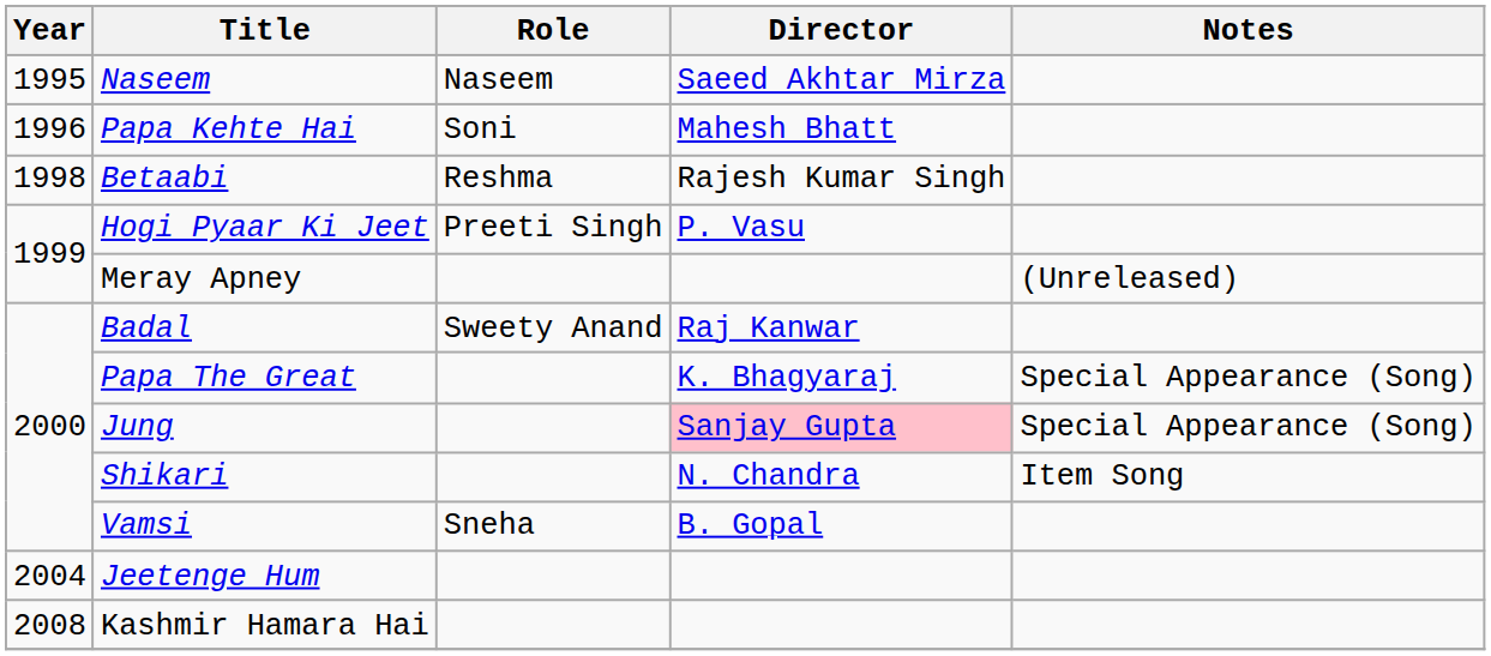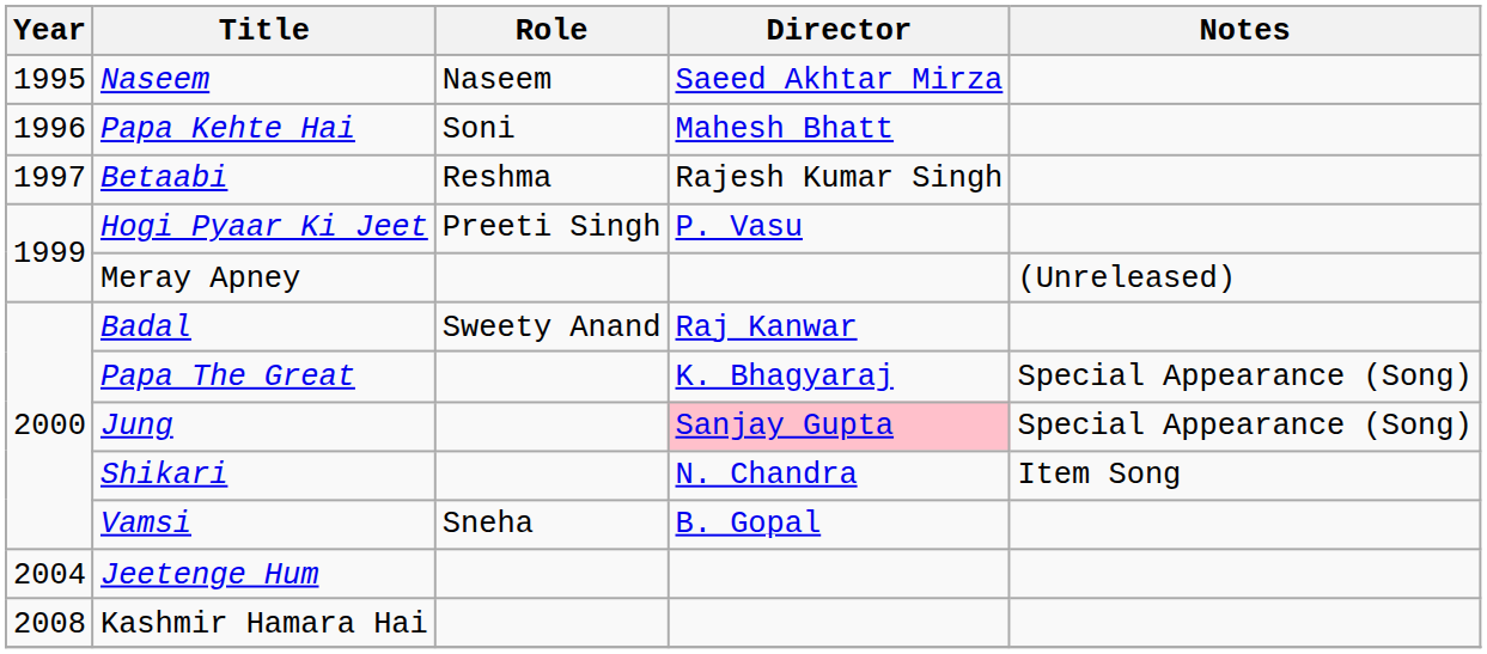 <table class="wikitable plainrowheaders sortable">
 <tr>
 <th scope="col">Year</th>
 <th scope="col">Title</th>
 <th scope="col">Role</th>
 <th>Director</th>
 <th scope="col" class="unsortable">Notes</th>
 </tr>
 <tr>
 <td>1995</td>
 <td><em><a href='#'>Naseem</a></em></td>
 <td>Naseem</td>
 <td><a href='#'>Saeed Akhtar Mirza</a></td>
 <td></td>
 </tr>
 <tr>
 <td>1996</td>
 <td><em><a href='#'>Papa Kehte Hai</a></em></td>
 <td>Soni</td>
 <td><a href='#'>Mahesh Bhatt</a></td>
 <td></td>
 </tr>
 <tr>
-<td>1998</td>
+<td>1997</td>
 <td><em><a href='#'>Betaabi</a></em></td>
 <td>Reshma</td>
 <td>Rajesh Kumar Singh</td>
 <td></td>
 </tr>
 <tr>
 <td rowspan=2>1999</td>
 <td><em><a href='#'>Hogi Pyaar Ki Jeet</a></em></td>
 <td>Preeti Singh</td>
 <td><a href='#'>P. Vasu</a></td>
 <td></td>
 </tr>
 <tr>
 <td>Meray Apney</td>
 <td></td>
 <td></td>
 <td>(Unreleased)</td>
 </tr>
 <tr>
 <td rowspan=5>2000</td>
 <td><em><a href='#'>Badal</a></em></td>
 <td>Sweety Anand</td>
 <td><a href='#'>Raj Kanwar</a></td>
 <td></td>
 </tr>
 <tr>
 <td><em><a href='#'>Papa The Great</a></em></td>
 <td></td>
 <td><a href='#'>K. Bhagyaraj</a></td>
 <td>Special Appearance (Song)</td>
 </tr>
 <tr>
 <td><em> <a href='#'>Jung</a></em></td>
 <td></td>
 <td style="background: pink;"><a href='#'>Sanjay Gupta</a></td>
 <td>Special Appearance (Song)</td>
 </tr>
 <tr>
 <td><em><a href='#'>Shikari</a></em></td>
 <td></td>
 <td><a href='#'>N. Chandra</a></td>
 <td>Item Song</td>
 </tr>
 <tr>
 <td><em><a href='#'>Vamsi</a></em></td>
 <td>Sneha</td>
 <td><a href='#'>B. Gopal</a></td>
 <td></td>
 </tr>
 <tr>
 <td>2004</td>
 <td><em><a href='#'>Jeetenge Hum</a></em></td>
 <td></td>
 <td></td>
 <td></td>
 </tr>
 <tr>
 <td>2008</td>
 <td>Kashmir Hamara Hai</td>
 <td></td>
 <td></td>
 <td></td>
 </tr>
 <tr>
 </tr>
 </table>
